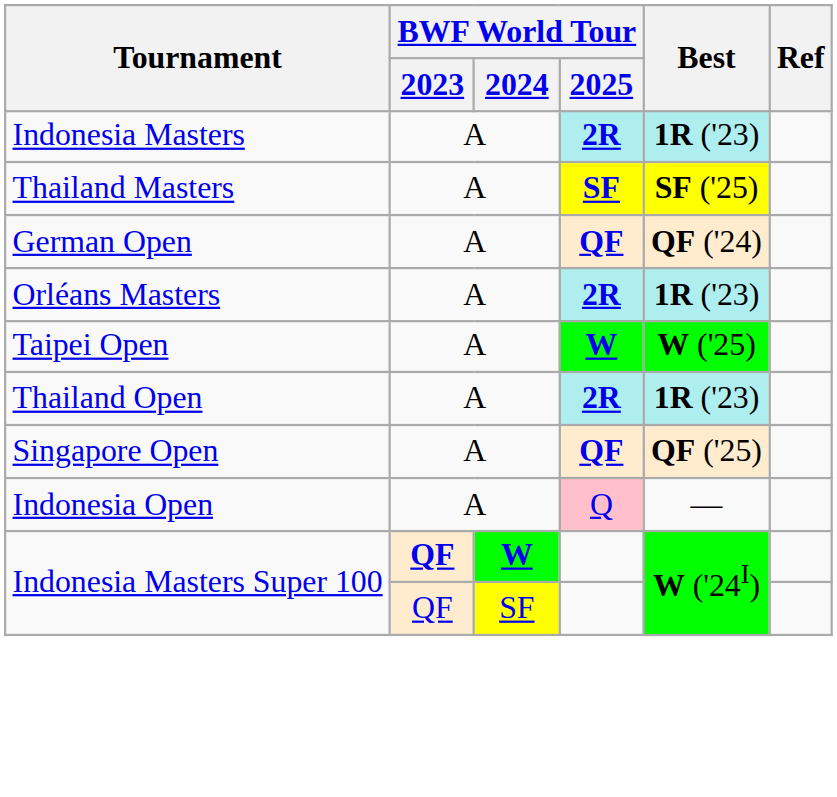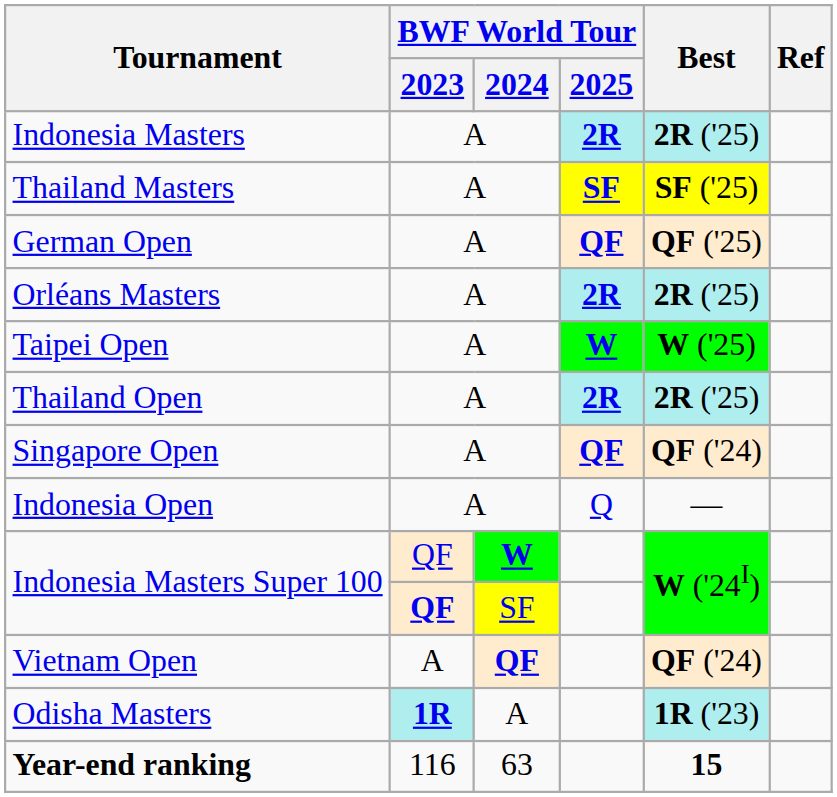 <table class="wikitable" style="font-size: 90%; text-align:center">
 <tr>
 <th rowspan="2">Tournament</th>
 <th colspan="3"><a href='#'>BWF World Tour</a></th>
 <th rowspan="2">Best</th>
 <th rowspan="2">Ref</th>
 </tr>
 <tr>
 <th><a href='#'>2023</a></th>
 <th><a href='#'>2024</a></th>
 <th><a href='#'>2025</a></th>
 </tr>
 <tr>
 <td align=left><a href='#'>Indonesia Masters</a></td>
 <td colspan="2">A</td>
 <td bgcolor=AFEEEE><strong><a href='#'>2R</a></strong></td>
-<td bgcolor=AFEEEE><strong>1R</strong> ('23)</td>
+<td bgcolor=AFEEEE><strong>2R</strong> ('25)</td>
 <td></td>
 </tr>
 <tr>
 <td align=left><a href='#'>Thailand Masters</a></td>
 <td colspan="2">A</td>
 <td bgcolor=FFFF00><strong><a href='#'>SF</a></strong></td>
 <td bgcolor=FFFF00><strong>SF</strong> ('25)</td>
 <td></td>
 </tr>
 <tr>
 <td align=left><a href='#'>German Open</a></td>
 <td colspan="2">A</td>
 <td bgcolor=FFEBCD><strong><a href='#'>QF</a></strong></td>
-<td bgcolor=FFEBCD><strong>QF</strong> ('24)</td>
+<td bgcolor=FFEBCD><strong>QF</strong> ('25)</td>
 <td></td>
 </tr>
 <tr>
 <td align=left><a href='#'>Orléans Masters</a></td>
 <td colspan="2">A</td>
 <td bgcolor=AFEEEE><strong><a href='#'>2R</a></strong></td>
-<td bgcolor=AFEEEE><strong>1R</strong> ('23)</td>
+<td bgcolor=AFEEEE><strong>2R</strong> ('25)</td>
 <td></td>
 </tr>
 <tr>
 <td align=left><a href='#'>Taipei Open</a></td>
 <td colspan="2">A</td>
 <td bgcolor=00FF00><strong><a href='#'>W</a></strong></td>
 <td bgcolor=00FF00><strong>W</strong> ('25)</td>
 <td></td>
 </tr>
 <tr>
 <td align=left><a href='#'>Thailand Open</a></td>
 <td colspan="2">A</td>
 <td bgcolor=AFEEEE><strong><a href='#'>2R</a></strong></td>
-<td bgcolor=AFEEEE><strong>1R</strong> ('23)</td>
+<td bgcolor=AFEEEE><strong>2R</strong> ('25)</td>
 <td></td>
 </tr>
 <tr>
 <td align=left><a href='#'>Singapore Open</a></td>
 <td colspan="2">A</td>
 <td bgcolor=FFEBCD><strong><a href='#'>QF</a></strong></td>
-<td bgcolor=FFEBCD><strong>QF</strong> ('25)</td>
+<td bgcolor=FFEBCD><strong>QF</strong> ('24)</td>
 <td></td>
 </tr>
 <tr>
 <td align=left><a href='#'>Indonesia Open</a></td>
 <td colspan="2">A</td>
-<td style="background: pink;"><a href='#'>Q</a></td>
+<td><a href='#'>Q</a></td>
 <td>—</td>
 <td></td>
 </tr>
 <tr>
 <td rowspan="2" align=left><a href='#'>Indonesia Masters Super 100</a></td>
-<td bgcolor=FFEBCD><strong><a href='#'>QF</a></strong></td>
+<td bgcolor=FFEBCD><a href='#'>QF</a></td>
 <td bgcolor=00FF00><strong><a href='#'>W</a></strong></td>
 <td></td>
 <td rowspan="2" bgcolor=00FF00><strong>W</strong> ('24<sup>I</sup>)</td>
 <td></td>
 </tr>
 <tr>
-<td bgcolor=FFEBCD><a href='#'>QF</a></td>
+<td bgcolor=FFEBCD><strong><a href='#'>QF</a></strong></td>
 <td bgcolor=FFFF00><a href='#'>SF</a></td>
 <td></td>
 <td></td>
 </tr>
+<tr>
+<td align=left><a href='#'>Vietnam Open</a></td>
+<td>A</td>
+<td bgcolor=FFEBCD><strong><a href='#'>QF</a></strong></td>
+<td></td>
+<td bgcolor=FFEBCD><strong>QF</strong> ('24)</td>
+<td></td>
+</tr>
+<tr>
+<td align=left><a href='#'>Odisha Masters</a></td>
+<td bgcolor=AFEEEE><strong><a href='#'>1R</a></strong></td>
+<td>A</td>
+<td></td>
+<td bgcolor=AFEEEE><strong>1R</strong> ('23)</td>
+<td></td>
+</tr>
+<tr>
+<td align=left><strong>Year-end ranking</strong></td>
+<td 2023;>116</td>
+<td 2024;>63</td>
+<td 2025;></td>
+<td Best;><strong>15</strong></td>
+<td></td>
+</tr>
 </table>
